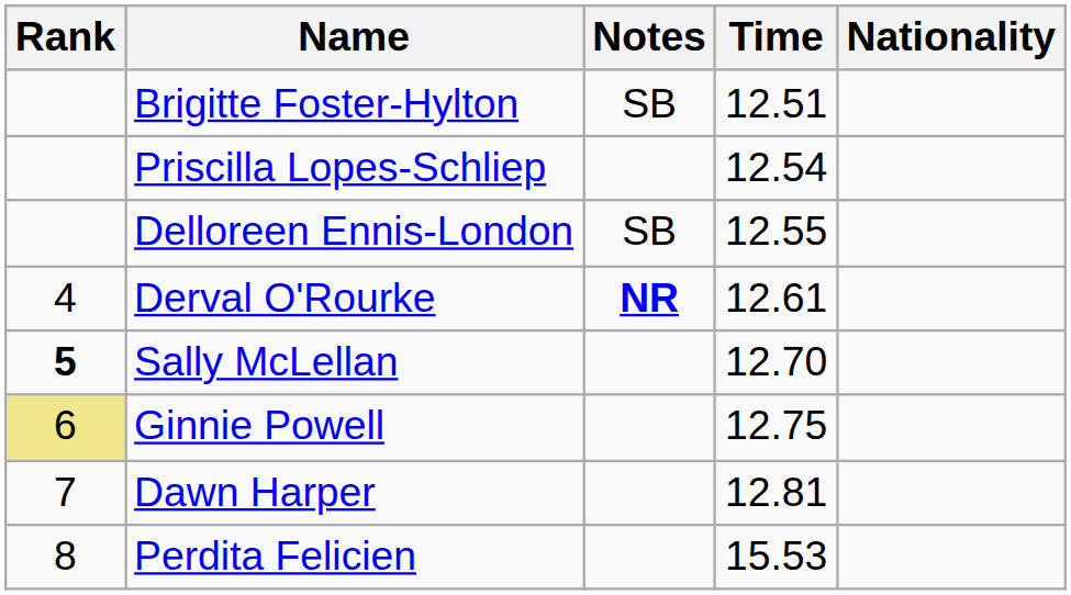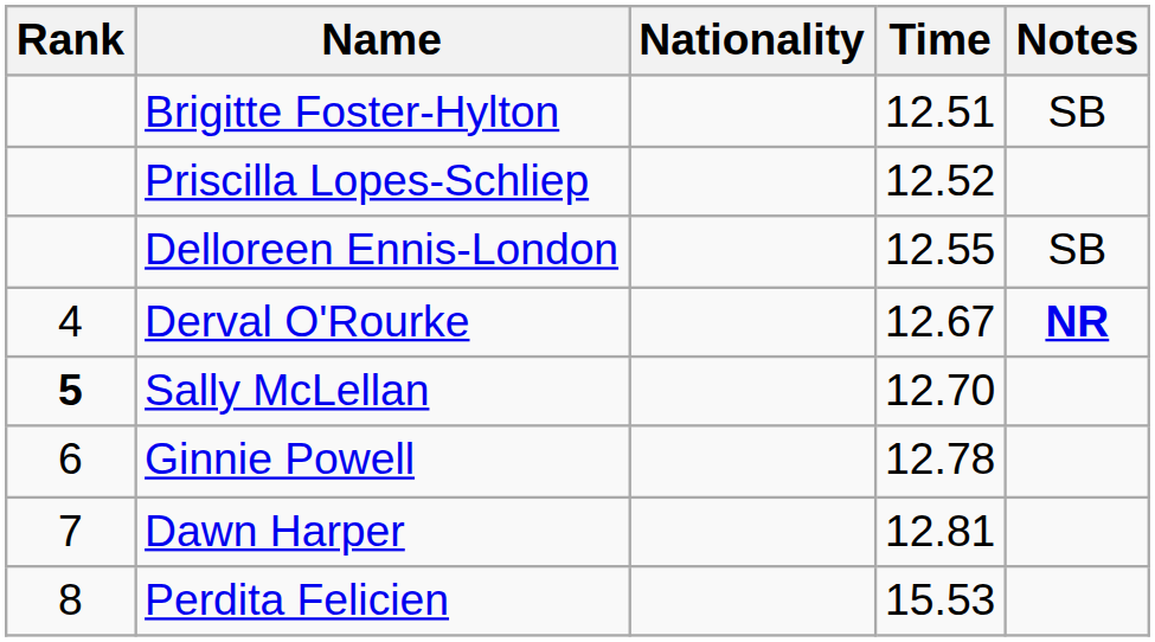 <table class="wikitable sortable" style="text-align:center">
 <tr>
 <th>Rank</th>
 <th>Name</th>
+<th>Nationality</th>
+<th>Time</th>
 <th>Notes</th>
-<th>Time</th>
-<th>Nationality</th>
 </tr>
 <tr>
 <td></td>
 <td align=left><a href='#'>Brigitte Foster-Hylton</a></td>
+<td align=left></td>
+<td>12.51</td>
 <td>SB</td>
-<td>12.51</td>
-<td align=left></td>
 </tr>
 <tr>
 <td></td>
 <td align=left><a href='#'>Priscilla Lopes-Schliep</a></td>
+<td align=left></td>
+<td>12.52</td>
 <td></td>
-<td>12.54</td>
-<td align=left></td>
 </tr>
 <tr>
 <td></td>
 <td align=left><a href='#'>Delloreen Ennis-London</a></td>
+<td align=left></td>
+<td>12.55</td>
 <td>SB</td>
-<td>12.55</td>
-<td align=left></td>
 </tr>
 <tr>
 <td>4</td>
 <td align=left><a href='#'>Derval O'Rourke</a></td>
+<td align=left></td>
+<td>12.67</td>
 <td><strong><a href='#'>NR</a></strong></td>
-<td>12.61</td>
-<td align=left></td>
 </tr>
 <tr>
 <td><strong>5</strong></td>
 <td align=left><a href='#'>Sally McLellan</a></td>
+<td align=left></td>
+<td>12.70</td>
 <td></td>
-<td>12.70</td>
-<td align=left></td>
 </tr>
 <tr>
-<td style="background: khaki;">6</td>
+<td>6</td>
 <td align=left><a href='#'>Ginnie Powell</a></td>
+<td align=left></td>
+<td>12.78</td>
 <td></td>
-<td>12.75</td>
-<td align=left></td>
 </tr>
 <tr>
 <td>7</td>
 <td align=left><a href='#'>Dawn Harper</a></td>
+<td align=left></td>
+<td>12.81</td>
 <td></td>
-<td>12.81</td>
-<td align=left></td>
 </tr>
 <tr>
 <td>8</td>
 <td align=left><a href='#'>Perdita Felicien</a></td>
+<td align=left></td>
+<td>15.53</td>
 <td></td>
-<td>15.53</td>
-<td align=left></td>
 </tr>
 </table>
